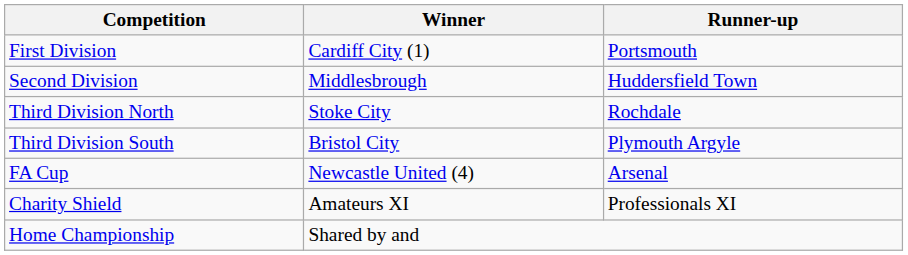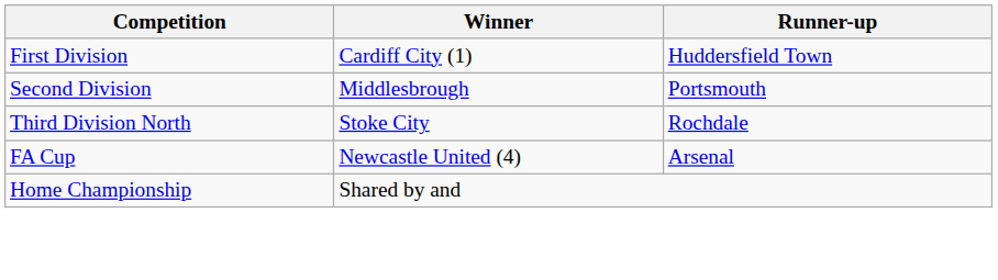 <table class="wikitable">
 <tr>
 <th style="width:15em">Competition</th>
 <th style="width:15em">Winner</th>
 <th style="width:15em">Runner-up</th>
 </tr>
 <tr>
 <td><a href='#'>First Division</a></td>
 <td><a href='#'>Cardiff City</a> (1)</td>
-<td><a href='#'>Portsmouth</a></td>
+<td><a href='#'>Huddersfield Town</a></td>
 </tr>
 <tr>
 <td><a href='#'>Second Division</a></td>
 <td><a href='#'>Middlesbrough</a></td>
-<td><a href='#'>Huddersfield Town</a></td>
+<td><a href='#'>Portsmouth</a></td>
 </tr>
 <tr>
 <td><a href='#'>Third Division North</a></td>
 <td><a href='#'>Stoke City</a></td>
 <td><a href='#'>Rochdale</a></td>
 </tr>
 <tr>
-<td><a href='#'>Third Division South</a></td>
-<td><a href='#'>Bristol City</a></td>
-<td><a href='#'>Plymouth Argyle</a></td>
-</tr>
-<tr>
 <td><a href='#'>FA Cup</a></td>
 <td><a href='#'>Newcastle United</a> (4)</td>
 <td><a href='#'>Arsenal</a></td>
-</tr>
-<tr>
-<td><a href='#'>Charity Shield</a></td>
-<td>Amateurs XI</td>
-<td>Professionals XI</td>
 </tr>
 <tr>
 <td><a href='#'>Home Championship</a></td>
 <td colspan=2>Shared by  and </td>
 </tr>
 </table>
